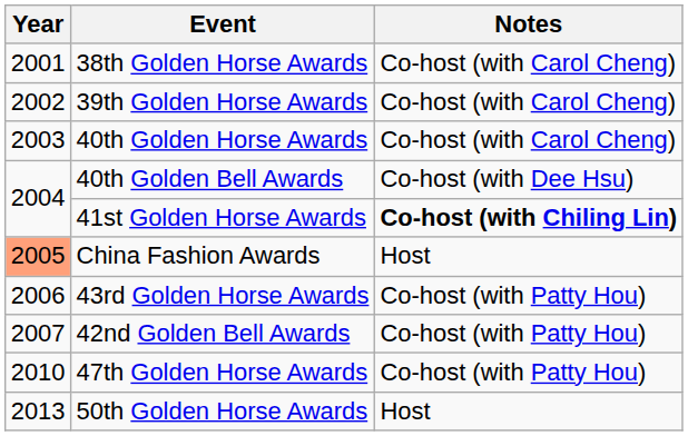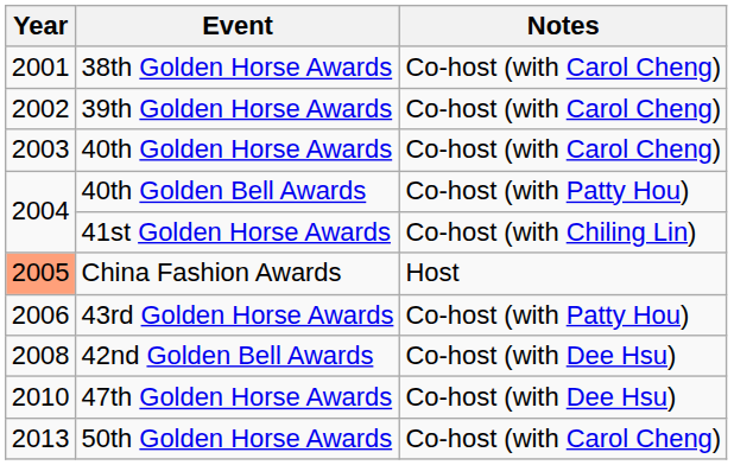 <table class="wikitable sortable">
 <tr>
 <th>Year</th>
 <th>Event</th>
 <th class="unsortable">Notes</th>
 </tr>
 <tr>
 <td>2001</td>
 <td>38th <a href='#'>Golden Horse Awards</a></td>
 <td>Co-host (with <a href='#'>Carol Cheng</a>)</td>
 </tr>
 <tr>
 <td>2002</td>
 <td>39th <a href='#'>Golden Horse Awards</a></td>
 <td>Co-host (with <a href='#'>Carol Cheng</a>)</td>
 </tr>
 <tr>
 <td>2003</td>
 <td>40th <a href='#'>Golden Horse Awards</a></td>
 <td>Co-host (with <a href='#'>Carol Cheng</a>)</td>
 </tr>
 <tr>
 <td rowspan=2>2004</td>
 <td>40th <a href='#'>Golden Bell Awards</a></td>
-<td>Co-host (with <a href='#'>Dee Hsu</a>)</td>
+<td>Co-host (with <a href='#'>Patty Hou</a>)</td>
 </tr>
 <tr>
 <td>41st <a href='#'>Golden Horse Awards</a></td>
-<td><strong>Co-host (with <a href='#'>Chiling Lin</a>)</strong></td>
+<td>Co-host (with <a href='#'>Chiling Lin</a>)</td>
 </tr>
 <tr>
 <td style="background: lightsalmon;">2005</td>
 <td>China Fashion Awards</td>
 <td>Host</td>
 </tr>
 <tr>
 <td>2006</td>
 <td>43rd <a href='#'>Golden Horse Awards</a></td>
 <td>Co-host (with <a href='#'>Patty Hou</a>)</td>
 </tr>
 <tr>
-<td>2007</td>
+<td>2008</td>
 <td>42nd <a href='#'>Golden Bell Awards</a></td>
-<td>Co-host (with <a href='#'>Patty Hou</a>)</td>
+<td>Co-host (with <a href='#'>Dee Hsu</a>)</td>
 </tr>
 <tr>
 <td>2010</td>
 <td>47th <a href='#'>Golden Horse Awards</a></td>
-<td>Co-host (with <a href='#'>Patty Hou</a>)</td>
+<td>Co-host (with <a href='#'>Dee Hsu</a>)</td>
 </tr>
 <tr>
 <td>2013</td>
 <td>50th <a href='#'>Golden Horse Awards</a></td>
-<td>Host</td>
+<td>Co-host (with <a href='#'>Carol Cheng</a>)</td>
 </tr>
 </table>
